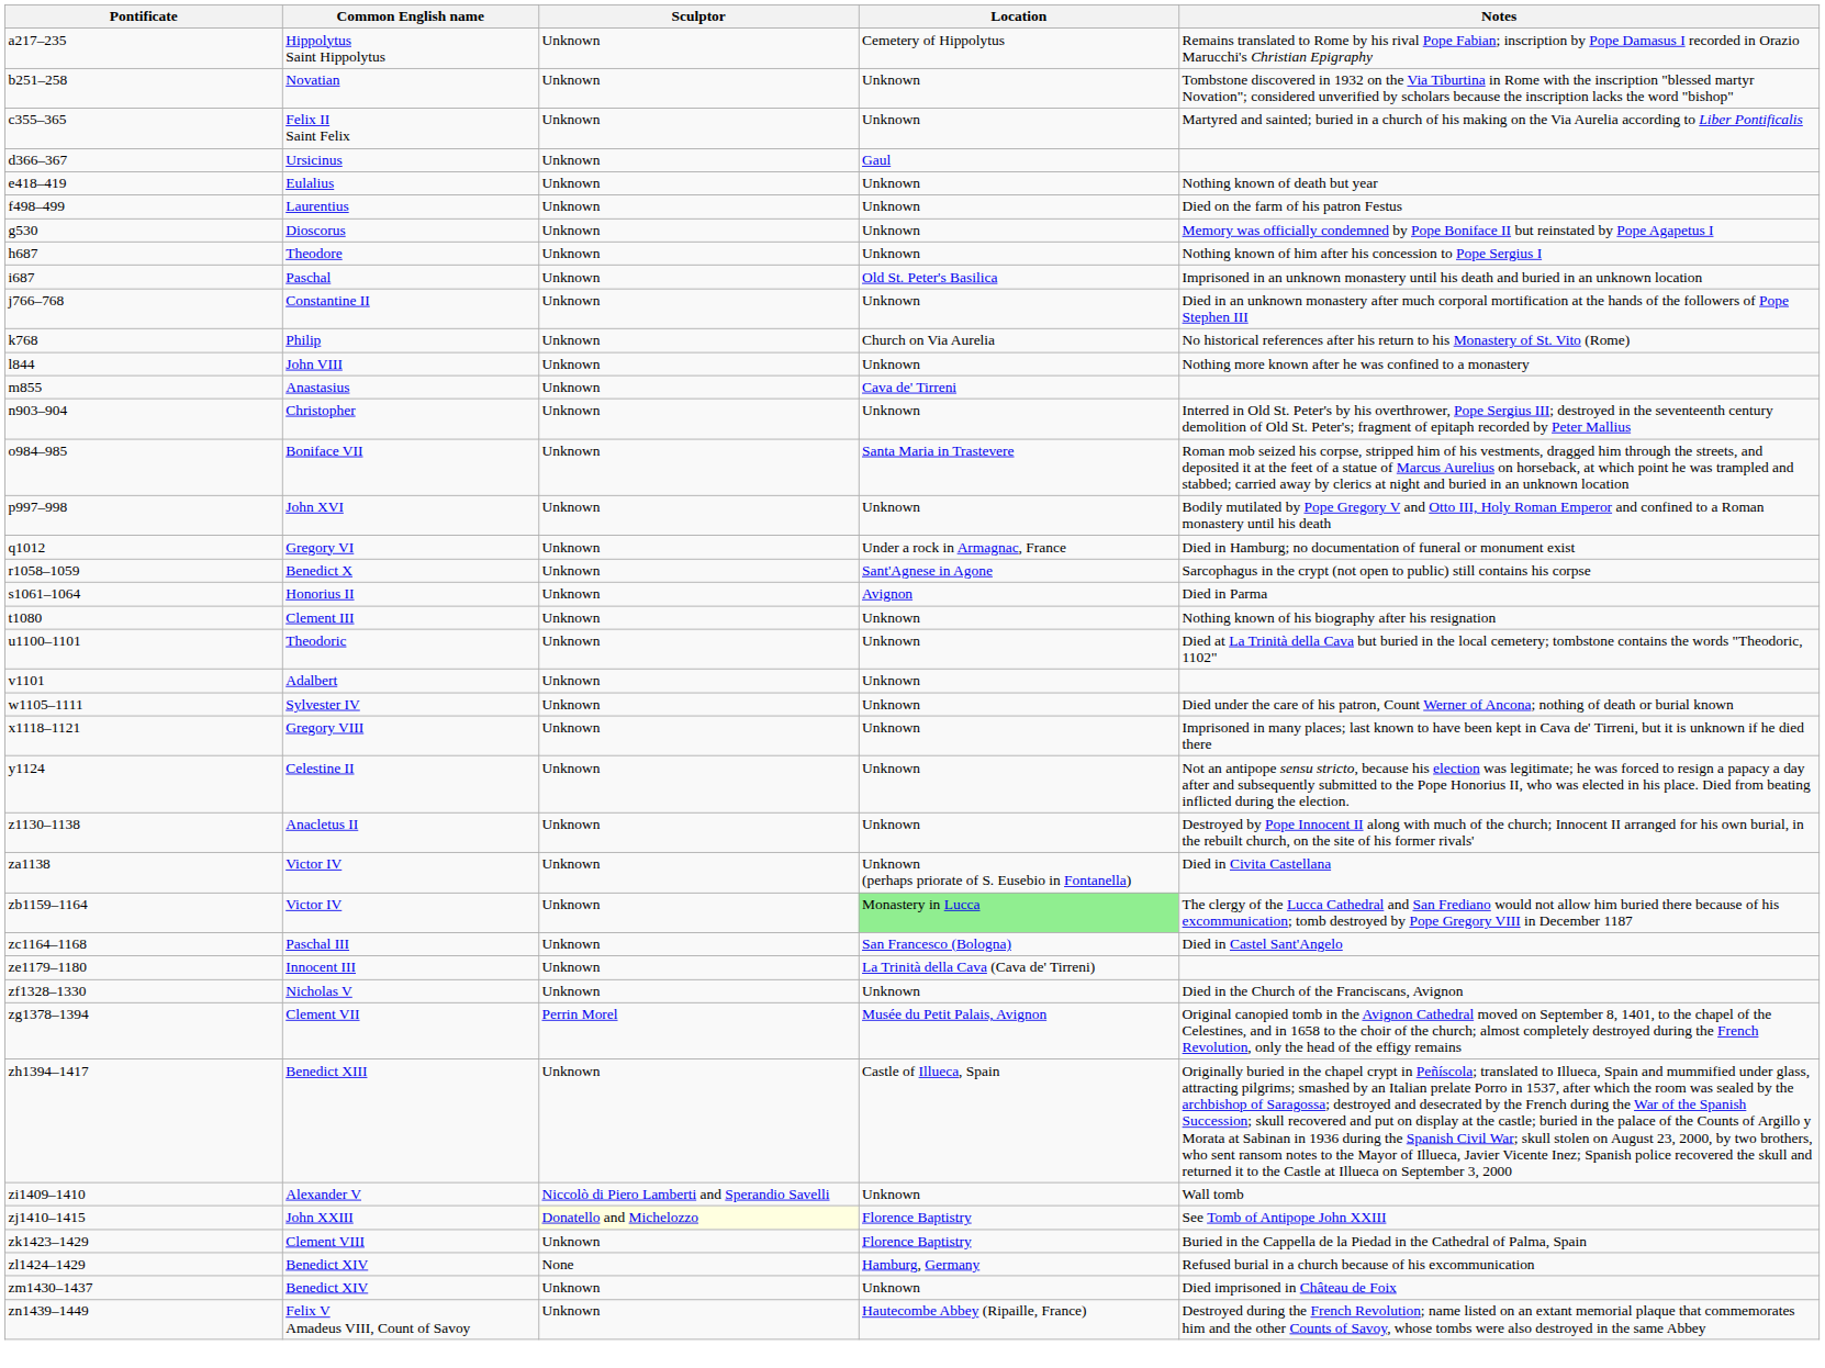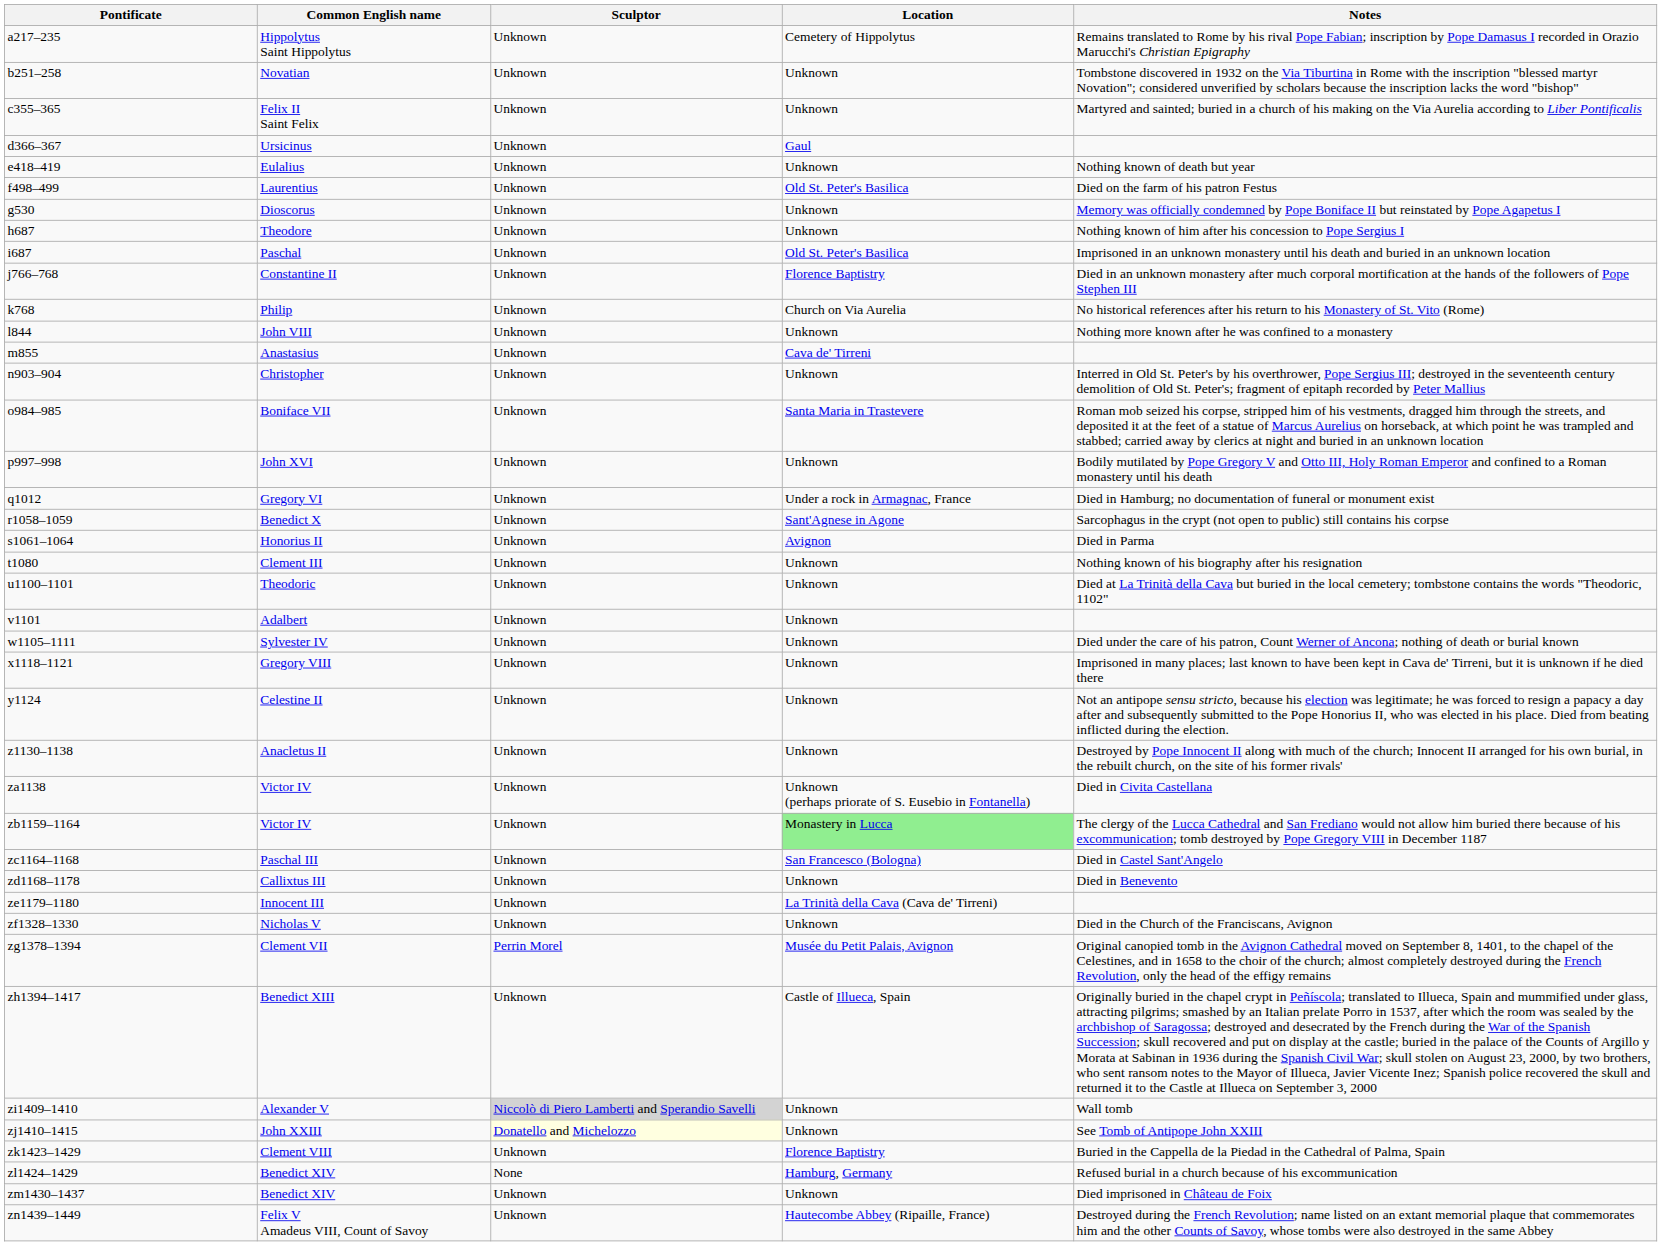 <table class="wikitable sortable">
 <tr>
 <th width="13%">Pontificate</th>
 <th width="12%">Common English name</th>
 <th width="15%" class="unsortable">Sculptor</th>
 <th width="15%" class="unsortable">Location</th>
 <th width="30%" class="unsortable">Notes</th>
 </tr>
 <tr valign="top">
 <td><span>a</span>217–235</td>
 <td><a href='#'>Hippolytus</a><br>Saint Hippolytus</td>
 <td>Unknown</td>
 <td>Cemetery of Hippolytus</td>
 <td>Remains translated to Rome by his rival <a href='#'>Pope Fabian</a>; inscription by <a href='#'>Pope Damasus I</a> recorded in Orazio Marucchi's <em>Christian Epigraphy</em></td>
 </tr>
 <tr valign="top">
 <td><span>b</span>251–258</td>
 <td><a href='#'>Novatian</a></td>
 <td>Unknown</td>
 <td>Unknown</td>
 <td>Tombstone discovered in 1932 on the <a href='#'>Via Tiburtina</a> in Rome with the inscription "blessed martyr Novation"; considered unverified by scholars because the inscription lacks the word "bishop"</td>
 </tr>
 <tr valign="top">
 <td><span>c</span>355–365</td>
 <td><a href='#'>Felix II</a><br>Saint Felix</td>
 <td>Unknown</td>
 <td>Unknown</td>
 <td>Martyred and sainted; buried in a church of his making on the Via Aurelia according to <em><a href='#'>Liber Pontificalis</a></em></td>
 </tr>
 <tr valign="top">
 <td><span>d</span>366–367</td>
 <td><a href='#'>Ursicinus</a></td>
 <td>Unknown</td>
 <td><a href='#'>Gaul</a></td>
 <td></td>
 </tr>
 <tr valign="top">
 <td><span>e</span>418–419</td>
 <td><a href='#'>Eulalius</a></td>
 <td>Unknown</td>
 <td>Unknown</td>
 <td>Nothing known of death but year</td>
 </tr>
 <tr valign="top">
 <td><span>f</span>498–499</td>
 <td><a href='#'>Laurentius</a></td>
 <td>Unknown</td>
-<td>Unknown</td>
+<td><a href='#'>Old St. Peter's Basilica</a></td>
 <td>Died on the farm of his patron Festus</td>
 </tr>
 <tr valign="top">
 <td><span>g</span>530</td>
 <td><a href='#'>Dioscorus</a></td>
 <td>Unknown</td>
 <td>Unknown</td>
 <td><a href='#'>Memory was officially condemned</a> by <a href='#'>Pope Boniface II</a> but reinstated by <a href='#'>Pope Agapetus I</a></td>
 </tr>
 <tr valign="top">
 <td><span>h</span>687</td>
 <td><a href='#'>Theodore</a></td>
 <td>Unknown</td>
 <td>Unknown</td>
 <td>Nothing known of him after his concession to <a href='#'>Pope Sergius I</a></td>
 </tr>
 <tr valign="top">
 <td><span>i</span>687</td>
 <td><a href='#'>Paschal</a></td>
 <td>Unknown</td>
 <td><a href='#'>Old St. Peter's Basilica</a></td>
 <td>Imprisoned in an unknown monastery until his death and buried in an unknown location</td>
 </tr>
 <tr valign="top">
 <td><span>j</span>766–768</td>
 <td><a href='#'>Constantine II</a></td>
 <td>Unknown</td>
-<td>Unknown</td>
+<td><a href='#'>Florence Baptistry</a></td>
 <td>Died in an unknown monastery after much corporal mortification at the hands of the followers of <a href='#'>Pope Stephen III</a></td>
 </tr>
 <tr valign="top">
 <td><span>k</span>768</td>
 <td><a href='#'>Philip</a></td>
 <td>Unknown</td>
 <td>Church on Via Aurelia</td>
 <td>No historical references after his return to his <a href='#'>Monastery of St. Vito</a> (Rome)</td>
 </tr>
 <tr valign="top">
 <td><span>l</span>844</td>
 <td><a href='#'>John VIII</a></td>
 <td>Unknown</td>
 <td>Unknown</td>
 <td>Nothing more known after he was confined to a monastery</td>
 </tr>
 <tr valign="top">
 <td><span>m</span>855</td>
 <td><a href='#'>Anastasius</a></td>
 <td>Unknown</td>
 <td><a href='#'>Cava de' Tirreni</a></td>
 <td></td>
 </tr>
 <tr valign="top">
 <td><span>n</span>903–904</td>
 <td><a href='#'>Christopher</a></td>
 <td>Unknown</td>
 <td>Unknown</td>
 <td>Interred in Old St. Peter's by his overthrower, <a href='#'>Pope Sergius III</a>; destroyed in the seventeenth century demolition of Old St. Peter's; fragment of epitaph recorded by <a href='#'>Peter Mallius</a></td>
 </tr>
 <tr valign="top">
 <td><span>o</span>984–985</td>
 <td><a href='#'>Boniface VII</a></td>
 <td>Unknown</td>
 <td><a href='#'>Santa Maria in Trastevere</a></td>
 <td>Roman mob seized his corpse, stripped him of his vestments, dragged him through the streets, and deposited it at the feet of a statue of <a href='#'>Marcus Aurelius</a> on horseback, at which point he was trampled and stabbed; carried away by clerics at night and buried in an unknown location</td>
 </tr>
 <tr valign="top">
 <td><span>p</span>997–998</td>
 <td><a href='#'>John XVI</a></td>
 <td>Unknown</td>
 <td>Unknown</td>
 <td>Bodily mutilated by <a href='#'>Pope Gregory V</a> and <a href='#'>Otto III, Holy Roman Emperor</a> and confined to a Roman monastery until his death</td>
 </tr>
 <tr valign="top">
 <td><span>q</span>1012</td>
 <td><a href='#'>Gregory VI</a></td>
 <td>Unknown</td>
 <td>Under a rock in <a href='#'>Armagnac</a>, France</td>
 <td>Died in Hamburg; no documentation of funeral or monument exist</td>
 </tr>
 <tr valign="top">
 <td><span>r</span>1058–1059</td>
 <td><a href='#'>Benedict X</a></td>
 <td>Unknown</td>
 <td><a href='#'>Sant'Agnese in Agone</a></td>
 <td>Sarcophagus in the crypt (not open to public) still contains his corpse</td>
 </tr>
 <tr valign="top">
 <td><span>s</span>1061–1064</td>
 <td><a href='#'>Honorius II</a></td>
 <td>Unknown</td>
 <td><a href='#'>Avignon</a></td>
 <td>Died in Parma</td>
 </tr>
 <tr valign="top">
 <td><span>t</span>1080</td>
 <td><a href='#'>Clement III</a></td>
 <td>Unknown</td>
 <td>Unknown</td>
 <td>Nothing known of his biography after his resignation</td>
 </tr>
 <tr valign="top">
 <td><span>u</span>1100–1101</td>
 <td><a href='#'>Theodoric</a></td>
 <td>Unknown</td>
 <td>Unknown</td>
 <td>Died at <a href='#'>La Trinità della Cava</a> but buried in the local cemetery; tombstone contains the words "Theodoric, 1102"</td>
 </tr>
 <tr valign="top">
 <td><span>v</span>1101</td>
 <td><a href='#'>Adalbert</a></td>
 <td>Unknown</td>
 <td>Unknown</td>
 <td></td>
 </tr>
 <tr valign="top">
 <td><span>w</span>1105–1111</td>
 <td><a href='#'>Sylvester IV</a></td>
 <td>Unknown</td>
 <td>Unknown</td>
 <td>Died under the care of his patron, Count <a href='#'>Werner of Ancona</a>; nothing of death or burial known</td>
 </tr>
 <tr valign="top">
 <td><span>x</span>1118–1121</td>
 <td><a href='#'>Gregory VIII</a></td>
 <td>Unknown</td>
 <td>Unknown</td>
 <td>Imprisoned in many places; last known to have been kept in Cava de' Tirreni, but it is unknown if he died there</td>
 </tr>
 <tr valign="top">
 <td><span>y</span>1124</td>
 <td><a href='#'>Celestine II</a></td>
 <td>Unknown</td>
 <td>Unknown</td>
 <td>Not an antipope <em>sensu stricto</em>, because his <a href='#'>election</a> was legitimate; he was forced to resign a papacy a day after and subsequently submitted to the Pope Honorius II, who was elected in his place. Died from beating inflicted during the election.</td>
 </tr>
 <tr valign="top">
 <td><span>z</span>1130–1138</td>
 <td><a href='#'>Anacletus II</a></td>
 <td>Unknown</td>
 <td>Unknown</td>
 <td>Destroyed by <a href='#'>Pope Innocent II</a> along with much of the church; Innocent II arranged for his own burial, in the rebuilt church, on the site of his former rivals'</td>
 </tr>
 <tr valign="top">
 <td><span>za</span>1138</td>
 <td><a href='#'>Victor IV</a></td>
 <td>Unknown</td>
 <td>Unknown<br>(perhaps priorate of S. Eusebio in <a href='#'>Fontanella</a>)</td>
 <td>Died in <a href='#'>Civita Castellana</a></td>
 </tr>
 <tr valign="top">
 <td><span>zb</span>1159–1164</td>
 <td><a href='#'>Victor IV</a></td>
 <td>Unknown</td>
 <td style="background: lightgreen;">Monastery in <a href='#'>Lucca</a></td>
 <td>The clergy of the <a href='#'>Lucca Cathedral</a> and <a href='#'>San Frediano</a> would not allow him buried there because of his <a href='#'>excommunication</a>; tomb destroyed by <a href='#'>Pope Gregory VIII</a> in December 1187</td>
 </tr>
 <tr valign="top">
 <td><span>zc</span>1164–1168</td>
 <td><a href='#'>Paschal III</a></td>
 <td>Unknown</td>
 <td><a href='#'>San Francesco (Bologna)</a></td>
 <td>Died in <a href='#'>Castel Sant'Angelo</a></td>
 </tr>
 <tr valign="top">
+<td><span>zd</span>1168–1178</td>
+<td><a href='#'>Callixtus III</a></td>
+<td>Unknown</td>
+<td>Unknown</td>
+<td>Died in <a href='#'>Benevento</a></td>
+</tr>
+<tr valign="top">
 <td><span>ze</span>1179–1180</td>
 <td><a href='#'>Innocent III</a></td>
 <td>Unknown</td>
 <td><a href='#'>La Trinità della Cava</a> (Cava de' Tirreni)</td>
 <td></td>
 </tr>
 <tr valign="top">
 <td><span>zf</span>1328–1330</td>
 <td><a href='#'>Nicholas V</a></td>
 <td>Unknown</td>
 <td>Unknown</td>
 <td>Died in the Church of the Franciscans, Avignon</td>
 </tr>
 <tr valign="top">
 <td><span>zg</span>1378–1394</td>
 <td><a href='#'>Clement VII</a></td>
 <td><a href='#'>Perrin Morel</a></td>
 <td><a href='#'>Musée du Petit Palais, Avignon</a></td>
 <td>Original canopied tomb in the <a href='#'>Avignon Cathedral</a> moved on September 8, 1401, to the chapel of the Celestines, and in 1658 to the choir of the church; almost completely destroyed during the <a href='#'>French Revolution</a>, only the head of the effigy remains</td>
 </tr>
 <tr valign="top">
 <td><span>zh</span>1394–1417</td>
 <td><a href='#'>Benedict XIII</a></td>
 <td>Unknown</td>
 <td>Castle of <a href='#'>Illueca</a>, Spain</td>
 <td>Originally buried in the chapel crypt in <a href='#'>Peñíscola</a>; translated to Illueca, Spain and mummified under glass, attracting pilgrims; smashed by an Italian prelate Porro in 1537, after which the room was sealed by the <a href='#'>archbishop of Saragossa</a>; destroyed and desecrated by the French during the <a href='#'>War of the Spanish Succession</a>; skull recovered and put on display at the castle; buried in the palace of the Counts of Argillo y Morata at Sabinan in 1936 during the <a href='#'>Spanish Civil War</a>; skull stolen on August 23, 2000, by two brothers, who sent ransom notes to the Mayor of Illueca, Javier Vicente Inez; Spanish police recovered the skull and returned it to the Castle at Illueca on September 3, 2000</td>
 </tr>
 <tr valign="top">
 <td><span>zi</span>1409–1410</td>
 <td><a href='#'>Alexander V</a></td>
-<td><a href='#'>Niccolò di Piero Lamberti</a> and <a href='#'>Sperandio Savelli</a></td>
+<td style="background: lightgrey;"><a href='#'>Niccolò di Piero Lamberti</a> and <a href='#'>Sperandio Savelli</a></td>
 <td>Unknown</td>
 <td>Wall tomb</td>
 </tr>
 <tr valign="top">
 <td><span>zj</span>1410–1415</td>
 <td><a href='#'>John XXIII</a></td>
 <td style="background: lightyellow;"><a href='#'>Donatello</a> and <a href='#'>Michelozzo</a></td>
-<td><a href='#'>Florence Baptistry</a></td>
+<td>Unknown</td>
 <td>See <a href='#'>Tomb of Antipope John XXIII</a></td>
 </tr>
 <tr>
 <td><span>zk</span>1423–1429</td>
 <td><a href='#'>Clement VIII</a></td>
 <td>Unknown</td>
 <td><a href='#'>Florence Baptistry</a></td>
 <td>Buried in the Cappella de la Piedad in the Cathedral of Palma, Spain</td>
 </tr>
 <tr valign="top">
 <td><span>zl</span>1424–1429</td>
 <td><a href='#'>Benedict XIV</a></td>
 <td>None</td>
 <td><a href='#'>Hamburg</a>, <a href='#'>Germany</a></td>
 <td>Refused burial in a church because of his excommunication</td>
 </tr>
 <tr valign="top">
 <td><span>zm</span>1430–1437</td>
 <td><a href='#'>Benedict XIV</a></td>
 <td>Unknown</td>
 <td>Unknown</td>
 <td>Died imprisoned in <a href='#'>Château de Foix</a></td>
 </tr>
 <tr valign="top">
 <td><span>zn</span>1439–1449</td>
 <td><a href='#'>Felix V</a><br>Amadeus VIII, Count of Savoy</td>
 <td>Unknown</td>
 <td><a href='#'>Hautecombe Abbey</a> (Ripaille, France)</td>
 <td>Destroyed during the <a href='#'>French Revolution</a>; name listed on an extant memorial plaque that commemorates him and the other <a href='#'>Counts of Savoy</a>, whose tombs were also destroyed in the same Abbey</td>
 </tr>
 </table>
